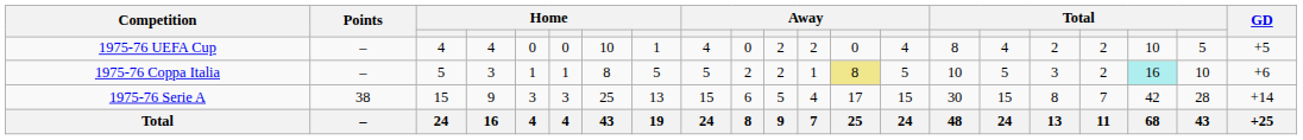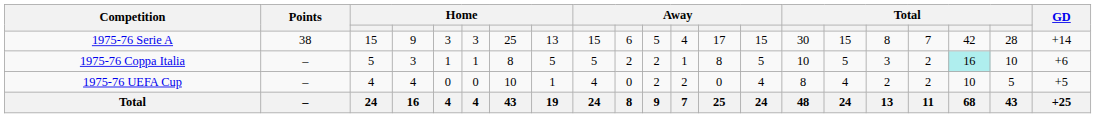 <table class="wikitable" style="font-size:90%;width:100%;margin:auto;clear:both;text-align:center;">
 <tr>
 <th rowspan="2">Competition</th>
 <th rowspan="2">Points</th>
 <th colspan="6">Home</th>
 <th colspan="6">Away</th>
 <th colspan="6">Total</th>
 <th rowspan="2"><a href='#'>GD</a></th>
 </tr>
 <tr>
 <th></th>
 <th></th>
 <th></th>
 <th></th>
 <th></th>
 <th></th>
 <th></th>
 <th></th>
 <th></th>
 <th></th>
 <th></th>
 <th></th>
 <th></th>
 <th></th>
 <th></th>
 <th></th>
 <th></th>
 <th></th>
 </tr>
 <tr>
+<td><a href='#'>1975-76 Serie A</a></td>
+<td>38</td>
+<td>15</td>
+<td>9</td>
+<td>3</td>
+<td>3</td>
+<td>25</td>
+<td>13</td>
+<td>15</td>
+<td>6</td>
+<td>5</td>
+<td>4</td>
+<td>17</td>
+<td>15</td>
+<td>30</td>
+<td>15</td>
+<td>8</td>
+<td>7</td>
+<td>42</td>
+<td>28</td>
+<td>+14</td>
+</tr>
+<tr>
+<td><a href='#'>1975-76 Coppa Italia</a></td>
+<td>–</td>
+<td>5</td>
+<td>3</td>
+<td>1</td>
+<td>1</td>
+<td>8</td>
+<td>5</td>
+<td>5</td>
+<td>2</td>
+<td>2</td>
+<td>1</td>
+<td>8</td>
+<td>5</td>
+<td>10</td>
+<td>5</td>
+<td>3</td>
+<td>2</td>
+<td style="background: paleturquoise;">16</td>
+<td>10</td>
+<td>+6</td>
+</tr>
+<tr>
 <td><a href='#'>1975-76 UEFA Cup</a></td>
 <td>–</td>
 <td>4</td>
 <td>4</td>
 <td>0</td>
 <td>0</td>
 <td>10</td>
 <td>1</td>
 <td>4</td>
 <td>0</td>
 <td>2</td>
 <td>2</td>
 <td>0</td>
 <td>4</td>
 <td>8</td>
 <td>4</td>
 <td>2</td>
 <td>2</td>
 <td>10</td>
 <td>5</td>
 <td>+5</td>
-</tr>
-<tr>
-<td><a href='#'>1975-76 Coppa Italia</a></td>
-<td>–</td>
-<td>5</td>
-<td>3</td>
-<td>1</td>
-<td>1</td>
-<td>8</td>
-<td>5</td>
-<td>5</td>
-<td>2</td>
-<td>2</td>
-<td>1</td>
-<td style="background: khaki;">8</td>
-<td>5</td>
-<td>10</td>
-<td>5</td>
-<td>3</td>
-<td>2</td>
-<td style="background: paleturquoise;">16</td>
-<td>10</td>
-<td>+6</td>
-</tr>
-<tr>
-<td><a href='#'>1975-76 Serie A</a></td>
-<td>38</td>
-<td>15</td>
-<td>9</td>
-<td>3</td>
-<td>3</td>
-<td>25</td>
-<td>13</td>
-<td>15</td>
-<td>6</td>
-<td>5</td>
-<td>4</td>
-<td>17</td>
-<td>15</td>
-<td>30</td>
-<td>15</td>
-<td>8</td>
-<td>7</td>
-<td>42</td>
-<td>28</td>
-<td>+14</td>
 </tr>
 <tr>
 <th>Total</th>
 <th>–</th>
 <th>24</th>
 <th>16</th>
 <th>4</th>
 <th>4</th>
 <th>43</th>
 <th>19</th>
 <th>24</th>
 <th>8</th>
 <th>9</th>
 <th>7</th>
 <th>25</th>
 <th>24</th>
 <th>48</th>
 <th>24</th>
 <th>13</th>
 <th>11</th>
 <th>68</th>
 <th>43</th>
 <th>+25</th>
 </tr>
 </table>
